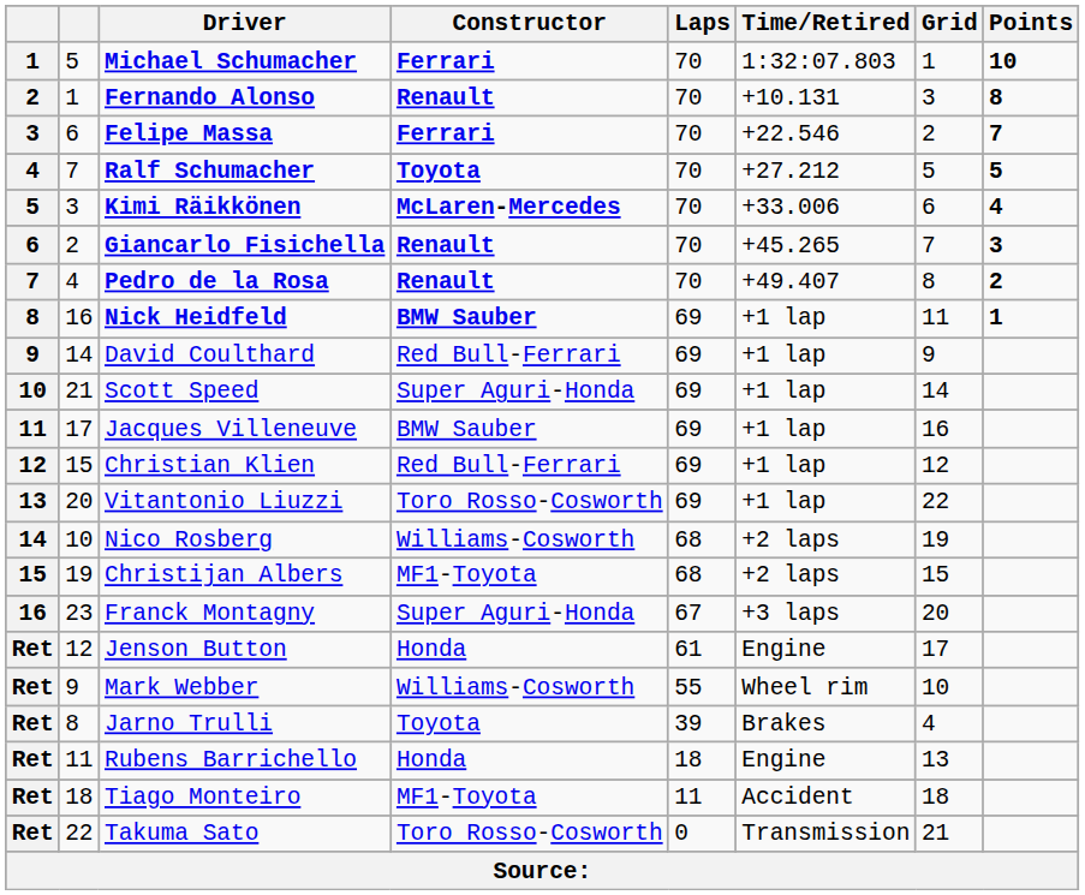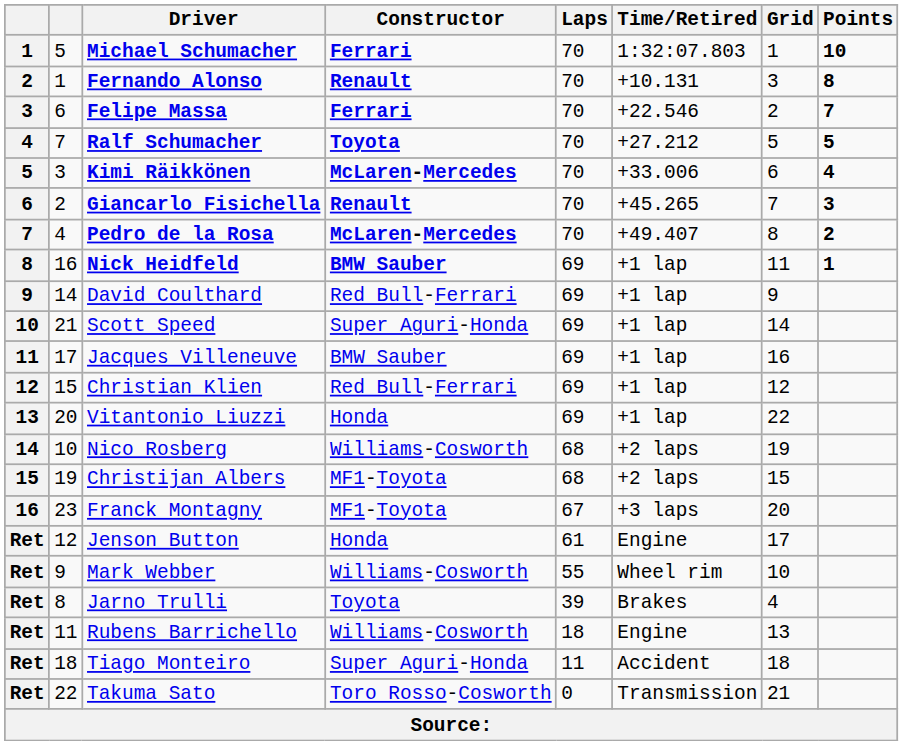 <table class="wikitable" style="font-size:85%;">
 <tr>
 <th></th>
 <th></th>
 <th>Driver</th>
 <th>Constructor</th>
 <th>Laps</th>
 <th>Time/Retired</th>
 <th>Grid</th>
 <th>Points</th>
 </tr>
 <tr>
 <th>1</th>
 <td>5</td>
 <td> <strong><a href='#'>Michael Schumacher</a></strong></td>
 <td><strong><a href='#'>Ferrari</a></strong></td>
 <td>70</td>
 <td>1:32:07.803</td>
 <td>1</td>
 <td><strong>10</strong></td>
 </tr>
 <tr>
 <th>2</th>
 <td>1</td>
 <td> <strong><a href='#'>Fernando Alonso</a></strong></td>
 <td><strong><a href='#'>Renault</a></strong></td>
 <td>70</td>
 <td>+10.131</td>
 <td>3</td>
 <td><strong>8</strong></td>
 </tr>
 <tr>
 <th>3</th>
 <td>6</td>
 <td> <strong><a href='#'>Felipe Massa</a></strong></td>
 <td><strong><a href='#'>Ferrari</a></strong></td>
 <td>70</td>
 <td>+22.546</td>
 <td>2</td>
 <td><strong>7</strong></td>
 </tr>
 <tr>
 <th>4</th>
 <td>7</td>
 <td> <strong><a href='#'>Ralf Schumacher</a></strong></td>
 <td><strong><a href='#'>Toyota</a></strong></td>
 <td>70</td>
 <td>+27.212</td>
 <td>5</td>
 <td><strong>5</strong></td>
 </tr>
 <tr>
 <th>5</th>
 <td>3</td>
 <td> <strong><a href='#'>Kimi Räikkönen</a></strong></td>
 <td><strong><a href='#'>McLaren</a>-<a href='#'>Mercedes</a></strong></td>
 <td>70</td>
 <td>+33.006</td>
 <td>6</td>
 <td><strong>4</strong></td>
 </tr>
 <tr>
 <th>6</th>
 <td>2</td>
 <td> <strong><a href='#'>Giancarlo Fisichella</a></strong></td>
 <td><strong><a href='#'>Renault</a></strong></td>
 <td>70</td>
 <td>+45.265</td>
 <td>7</td>
 <td><strong>3</strong></td>
 </tr>
 <tr>
 <th>7</th>
 <td>4</td>
 <td> <strong><a href='#'>Pedro de la Rosa</a></strong></td>
-<td><strong><a href='#'>Renault</a></strong></td>
+<td><strong><a href='#'>McLaren</a>-<a href='#'>Mercedes</a></strong></td>
 <td>70</td>
 <td>+49.407</td>
 <td>8</td>
 <td><strong>2</strong></td>
 </tr>
 <tr>
 <th>8</th>
 <td>16</td>
 <td> <strong><a href='#'>Nick Heidfeld</a></strong></td>
 <td><strong><a href='#'>BMW Sauber</a></strong></td>
 <td>69</td>
 <td>+1 lap</td>
 <td>11</td>
 <td><strong>1</strong></td>
 </tr>
 <tr>
 <th>9</th>
 <td>14</td>
 <td> <a href='#'>David Coulthard</a></td>
 <td><a href='#'>Red Bull</a>-<a href='#'>Ferrari</a></td>
 <td>69</td>
 <td>+1 lap</td>
 <td>9</td>
 <td></td>
 </tr>
 <tr>
 <th>10</th>
 <td>21</td>
 <td> <a href='#'>Scott Speed</a></td>
 <td><a href='#'>Super Aguri</a>-<a href='#'>Honda</a></td>
 <td>69</td>
 <td>+1 lap</td>
 <td>14</td>
 <td></td>
 </tr>
 <tr>
 <th>11</th>
 <td>17</td>
 <td> <a href='#'>Jacques Villeneuve</a></td>
 <td><a href='#'>BMW Sauber</a></td>
 <td>69</td>
 <td>+1 lap</td>
 <td>16</td>
 <td></td>
 </tr>
 <tr>
 <th>12</th>
 <td>15</td>
 <td> <a href='#'>Christian Klien</a></td>
 <td><a href='#'>Red Bull</a>-<a href='#'>Ferrari</a></td>
 <td>69</td>
 <td>+1 lap</td>
 <td>12</td>
 <td></td>
 </tr>
 <tr>
 <th>13</th>
 <td>20</td>
 <td> <a href='#'>Vitantonio Liuzzi</a></td>
-<td><a href='#'>Toro Rosso</a>-<a href='#'>Cosworth</a></td>
+<td><a href='#'>Honda</a></td>
 <td>69</td>
 <td>+1 lap</td>
 <td>22</td>
 <td></td>
 </tr>
 <tr>
 <th>14</th>
 <td>10</td>
 <td> <a href='#'>Nico Rosberg</a></td>
 <td><a href='#'>Williams</a>-<a href='#'>Cosworth</a></td>
 <td>68</td>
 <td>+2 laps</td>
 <td>19</td>
 <td></td>
 </tr>
 <tr>
 <th>15</th>
 <td>19</td>
 <td> <a href='#'>Christijan Albers</a></td>
 <td><a href='#'>MF1</a>-<a href='#'>Toyota</a></td>
 <td>68</td>
 <td>+2 laps</td>
 <td>15</td>
 <td></td>
 </tr>
 <tr>
 <th>16</th>
 <td>23</td>
 <td> <a href='#'>Franck Montagny</a></td>
-<td><a href='#'>Super Aguri</a>-<a href='#'>Honda</a></td>
+<td><a href='#'>MF1</a>-<a href='#'>Toyota</a></td>
 <td>67</td>
 <td>+3 laps</td>
 <td>20</td>
 <td></td>
 </tr>
 <tr>
 <th>Ret</th>
 <td>12</td>
 <td> <a href='#'>Jenson Button</a></td>
 <td><a href='#'>Honda</a></td>
 <td>61</td>
 <td>Engine</td>
 <td>17</td>
 <td></td>
 </tr>
 <tr>
 <th>Ret</th>
 <td>9</td>
 <td> <a href='#'>Mark Webber</a></td>
 <td><a href='#'>Williams</a>-<a href='#'>Cosworth</a></td>
 <td>55</td>
 <td>Wheel rim</td>
 <td>10</td>
 <td></td>
 </tr>
 <tr>
 <th>Ret</th>
 <td>8</td>
 <td> <a href='#'>Jarno Trulli</a></td>
 <td><a href='#'>Toyota</a></td>
 <td>39</td>
 <td>Brakes</td>
 <td>4</td>
 <td></td>
 </tr>
 <tr>
 <th>Ret</th>
 <td>11</td>
 <td> <a href='#'>Rubens Barrichello</a></td>
-<td><a href='#'>Honda</a></td>
+<td><a href='#'>Williams</a>-<a href='#'>Cosworth</a></td>
 <td>18</td>
 <td>Engine</td>
 <td>13</td>
 <td></td>
 </tr>
 <tr>
 <th>Ret</th>
 <td>18</td>
 <td> <a href='#'>Tiago Monteiro</a></td>
-<td><a href='#'>MF1</a>-<a href='#'>Toyota</a></td>
+<td><a href='#'>Super Aguri</a>-<a href='#'>Honda</a></td>
 <td>11</td>
 <td>Accident</td>
 <td>18</td>
 <td></td>
 </tr>
 <tr>
 <th>Ret</th>
 <td>22</td>
 <td> <a href='#'>Takuma Sato</a></td>
 <td><a href='#'>Toro Rosso</a>-<a href='#'>Cosworth</a></td>
 <td>0</td>
 <td>Transmission</td>
 <td>21</td>
 <td></td>
 </tr>
 <tr>
 <th colspan="8">Source:</th>
 </tr>
 </table>
